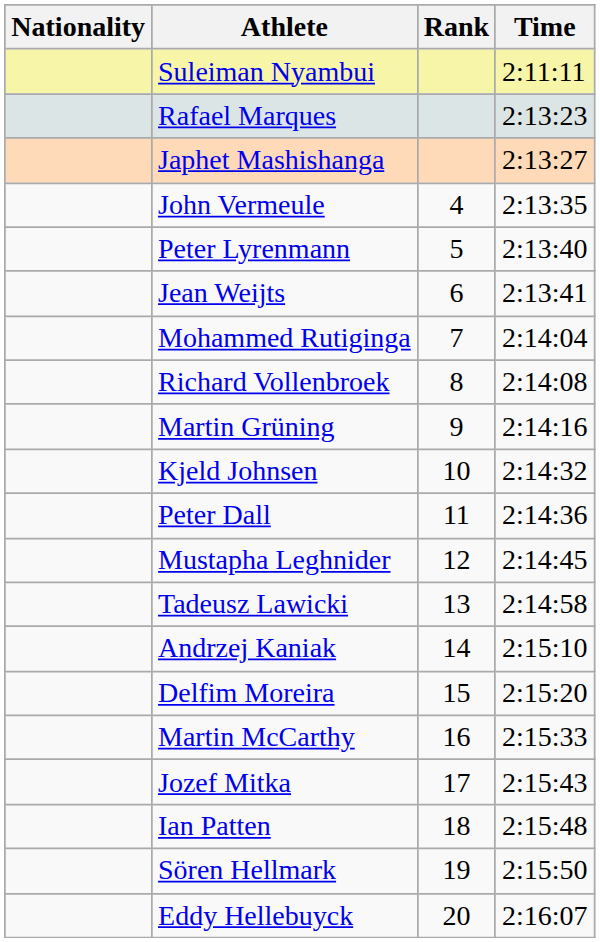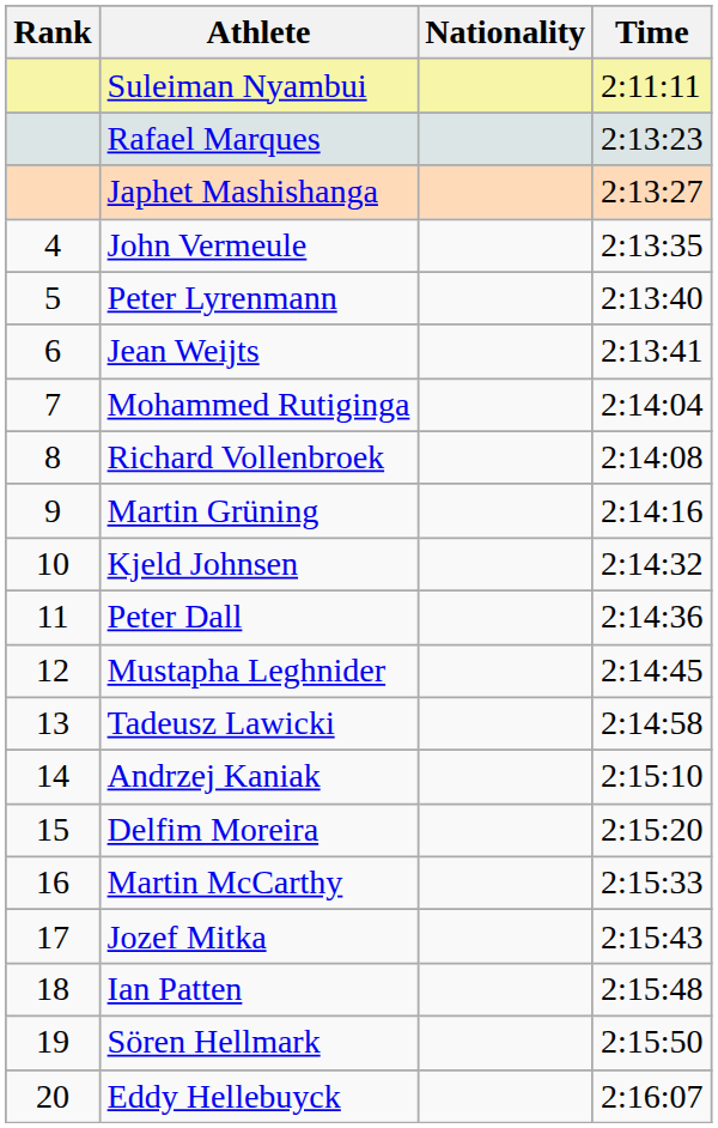 <table class="wikitable sortable">
 <tr>
+<th>Rank</th>
+<th>Athlete</th>
 <th>Nationality</th>
-<th>Athlete</th>
-<th>Rank</th>
 <th>Time</th>
 </tr>
 <tr bgcolor=#F7F6A8>
+<td align=center></td>
+<td><a href='#'>Suleiman Nyambui</a></td>
 <td></td>
-<td><a href='#'>Suleiman Nyambui</a></td>
-<td align=center></td>
 <td>2:11:11</td>
 </tr>
 <tr bgcolor=#DCE5E5>
+<td align=center></td>
+<td><a href='#'>Rafael Marques</a></td>
 <td></td>
-<td><a href='#'>Rafael Marques</a></td>
-<td align=center></td>
 <td>2:13:23</td>
 </tr>
 <tr bgcolor=#FFDAB9>
+<td align=center></td>
+<td><a href='#'>Japhet Mashishanga</a></td>
 <td></td>
-<td><a href='#'>Japhet Mashishanga</a></td>
-<td align=center></td>
 <td>2:13:27</td>
 </tr>
 <tr>
+<td align=center>4</td>
+<td><a href='#'>John Vermeule</a></td>
 <td></td>
-<td><a href='#'>John Vermeule</a></td>
-<td align=center>4</td>
 <td>2:13:35</td>
 </tr>
 <tr>
+<td align=center>5</td>
+<td><a href='#'>Peter Lyrenmann</a></td>
 <td></td>
-<td><a href='#'>Peter Lyrenmann</a></td>
-<td align=center>5</td>
 <td>2:13:40</td>
 </tr>
 <tr>
+<td align=center>6</td>
+<td><a href='#'>Jean Weijts</a></td>
 <td></td>
-<td><a href='#'>Jean Weijts</a></td>
-<td align=center>6</td>
 <td>2:13:41</td>
 </tr>
 <tr>
+<td align=center>7</td>
+<td><a href='#'>Mohammed Rutiginga</a></td>
 <td></td>
-<td><a href='#'>Mohammed Rutiginga</a></td>
-<td align=center>7</td>
 <td>2:14:04</td>
 </tr>
 <tr>
+<td align=center>8</td>
+<td><a href='#'>Richard Vollenbroek</a></td>
 <td></td>
-<td><a href='#'>Richard Vollenbroek</a></td>
-<td align=center>8</td>
 <td>2:14:08</td>
 </tr>
 <tr>
+<td align=center>9</td>
+<td><a href='#'>Martin Grüning</a></td>
 <td></td>
-<td><a href='#'>Martin Grüning</a></td>
-<td align=center>9</td>
 <td>2:14:16</td>
 </tr>
 <tr>
+<td align=center>10</td>
+<td><a href='#'>Kjeld Johnsen</a></td>
 <td></td>
-<td><a href='#'>Kjeld Johnsen</a></td>
-<td align=center>10</td>
 <td>2:14:32</td>
 </tr>
 <tr>
+<td align=center>11</td>
+<td><a href='#'>Peter Dall</a></td>
 <td></td>
-<td><a href='#'>Peter Dall</a></td>
-<td align=center>11</td>
 <td>2:14:36</td>
 </tr>
 <tr>
+<td align=center>12</td>
+<td><a href='#'>Mustapha Leghnider</a></td>
 <td></td>
-<td><a href='#'>Mustapha Leghnider</a></td>
-<td align=center>12</td>
 <td>2:14:45</td>
 </tr>
 <tr>
+<td align=center>13</td>
+<td><a href='#'>Tadeusz Lawicki</a></td>
 <td></td>
-<td><a href='#'>Tadeusz Lawicki</a></td>
-<td align=center>13</td>
 <td>2:14:58</td>
 </tr>
 <tr>
+<td align=center>14</td>
+<td><a href='#'>Andrzej Kaniak</a></td>
 <td></td>
-<td><a href='#'>Andrzej Kaniak</a></td>
-<td align=center>14</td>
 <td>2:15:10</td>
 </tr>
 <tr>
+<td align=center>15</td>
+<td><a href='#'>Delfim Moreira</a></td>
 <td></td>
-<td><a href='#'>Delfim Moreira</a></td>
-<td align=center>15</td>
 <td>2:15:20</td>
 </tr>
 <tr>
+<td align=center>16</td>
+<td><a href='#'>Martin McCarthy</a></td>
 <td></td>
-<td><a href='#'>Martin McCarthy</a></td>
-<td align=center>16</td>
 <td>2:15:33</td>
 </tr>
 <tr>
+<td align=center>17</td>
+<td><a href='#'>Jozef Mitka</a></td>
 <td></td>
-<td><a href='#'>Jozef Mitka</a></td>
-<td align=center>17</td>
 <td>2:15:43</td>
 </tr>
 <tr>
+<td align=center>18</td>
+<td><a href='#'>Ian Patten</a></td>
 <td></td>
-<td><a href='#'>Ian Patten</a></td>
-<td align=center>18</td>
 <td>2:15:48</td>
 </tr>
 <tr>
+<td align=center>19</td>
+<td><a href='#'>Sören Hellmark</a></td>
 <td></td>
-<td><a href='#'>Sören Hellmark</a></td>
-<td align=center>19</td>
 <td>2:15:50</td>
 </tr>
 <tr>
+<td align=center>20</td>
+<td><a href='#'>Eddy Hellebuyck</a></td>
 <td></td>
-<td><a href='#'>Eddy Hellebuyck</a></td>
-<td align=center>20</td>
 <td>2:16:07</td>
 </tr>
 </table>
